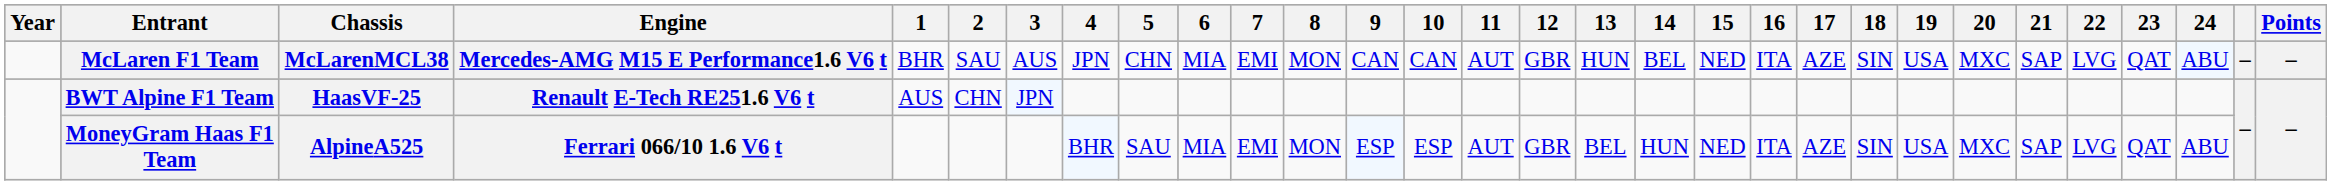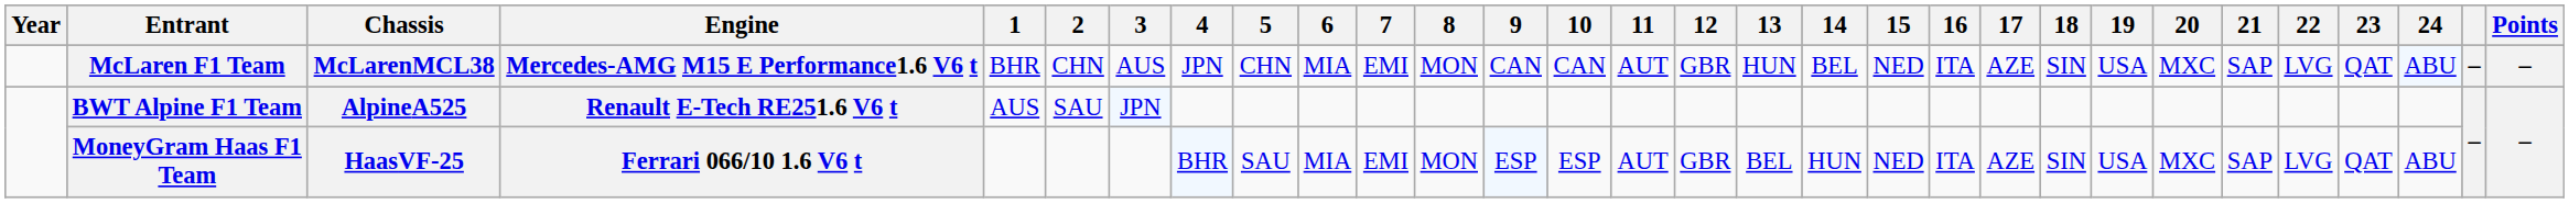 <table class="wikitable" style="text-align:center; font-size:85%">
 <tr>
 <th>Year</th>
 <th>Entrant</th>
 <th>Chassis</th>
 <th>Engine</th>
 <th>1</th>
 <th>2</th>
 <th>3</th>
 <th>4</th>
 <th>5</th>
 <th>6</th>
 <th>7</th>
 <th>8</th>
 <th>9</th>
 <th>10</th>
 <th>11</th>
 <th>12</th>
 <th>13</th>
 <th>14</th>
 <th>15</th>
 <th>16</th>
 <th>17</th>
 <th>18</th>
 <th>19</th>
 <th>20</th>
 <th>21</th>
 <th>22</th>
 <th>23</th>
 <th>24</th>
 <th></th>
 <th><a href='#'>Points</a></th>
 </tr>
 <tr>
 <td></td>
 <th nowrap><a href='#'>McLaren F1 Team</a></th>
 <th nowrap><a href='#'>McLaren</a><a href='#'>MCL38</a></th>
 <th nowrap><a href='#'>Mercedes-AMG</a> <a href='#'>M15 E Performance</a>1.6 <a href='#'>V6</a> <a href='#'>t</a></th>
 <td><a href='#'>BHR</a></td>
-<td><a href='#'>SAU</a></td>
+<td><a href='#'>CHN</a></td>
 <td><a href='#'>AUS</a></td>
 <td><a href='#'>JPN</a></td>
 <td><a href='#'>CHN</a></td>
 <td><a href='#'>MIA</a></td>
 <td><a href='#'>EMI</a></td>
 <td><a href='#'>MON</a></td>
 <td><a href='#'>CAN</a></td>
 <td><a href='#'>CAN</a></td>
 <td><a href='#'>AUT</a></td>
 <td><a href='#'>GBR</a></td>
 <td><a href='#'>HUN</a></td>
 <td><a href='#'>BEL</a></td>
 <td><a href='#'>NED</a></td>
 <td><a href='#'>ITA</a></td>
 <td><a href='#'>AZE</a></td>
 <td><a href='#'>SIN</a></td>
 <td><a href='#'>USA</a></td>
 <td><a href='#'>MXC</a></td>
 <td><a href='#'>SAP</a></td>
 <td><a href='#'>LVG</a></td>
 <td><a href='#'>QAT</a></td>
 <td style="background:#F1F8FF;"><a href='#'>ABU</a><br></td>
 <th>–</th>
 <th>–</th>
 </tr>
 <tr>
 <td rowspan="2"></td>
 <th nowrap><a href='#'>BWT Alpine F1 Team</a></th>
-<th><a href='#'>Haas</a><a href='#'>VF-25</a></th>
+<th nowrap><a href='#'>Alpine</a><a href='#'>A525</a></th>
 <th nowrap><a href='#'>Renault</a> <a href='#'>E-Tech RE25</a>1.6 <a href='#'>V6</a> <a href='#'>t</a></th>
 <td><a href='#'>AUS</a></td>
-<td><a href='#'>CHN</a></td>
+<td><a href='#'>SAU</a></td>
 <td style="background:#F1F8FF;"><a href='#'>JPN</a><br></td>
 <td></td>
 <td></td>
 <td></td>
 <td></td>
 <td></td>
 <td></td>
 <td></td>
 <td></td>
 <td></td>
 <td></td>
 <td></td>
 <td></td>
 <td></td>
 <td></td>
 <td></td>
 <td></td>
 <td></td>
 <td></td>
 <td></td>
 <td></td>
 <td></td>
 <th rowspan="2">–</th>
 <th rowspan="2">–</th>
 </tr>
 <tr>
 <th><a href='#'>MoneyGram Haas F1 Team</a></th>
-<th nowrap><a href='#'>Alpine</a><a href='#'>A525</a></th>
+<th><a href='#'>Haas</a><a href='#'>VF-25</a></th>
 <th><a href='#'>Ferrari</a> 066/10 1.6 <a href='#'>V6</a> <a href='#'>t</a></th>
 <td></td>
 <td></td>
 <td></td>
 <td style="background:#F1F8FF;"><a href='#'>BHR</a><br></td>
 <td><a href='#'>SAU</a></td>
 <td><a href='#'>MIA</a></td>
 <td><a href='#'>EMI</a></td>
 <td><a href='#'>MON</a></td>
 <td style="background:#F1F8FF;"><a href='#'>ESP</a><br></td>
 <td><a href='#'>ESP</a></td>
 <td><a href='#'>AUT</a></td>
 <td><a href='#'>GBR</a></td>
 <td><a href='#'>BEL</a></td>
 <td><a href='#'>HUN</a></td>
 <td><a href='#'>NED</a></td>
 <td><a href='#'>ITA</a></td>
 <td><a href='#'>AZE</a></td>
 <td><a href='#'>SIN</a></td>
 <td><a href='#'>USA</a></td>
 <td><a href='#'>MXC</a></td>
 <td><a href='#'>SAP</a></td>
 <td><a href='#'>LVG</a></td>
 <td><a href='#'>QAT</a></td>
 <td><a href='#'>ABU</a></td>
 </tr>
 </table>
